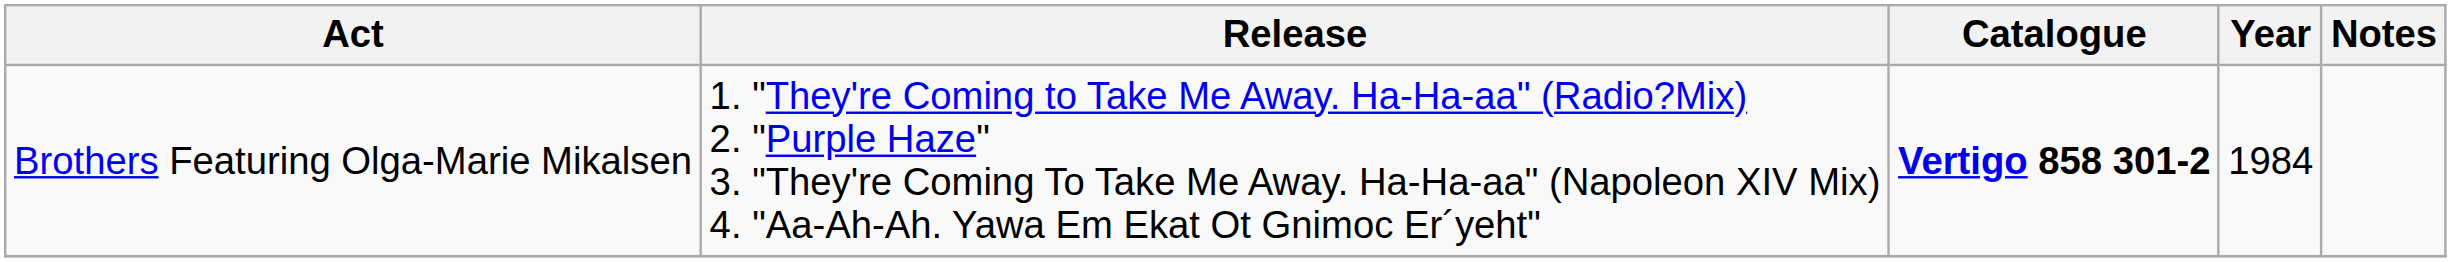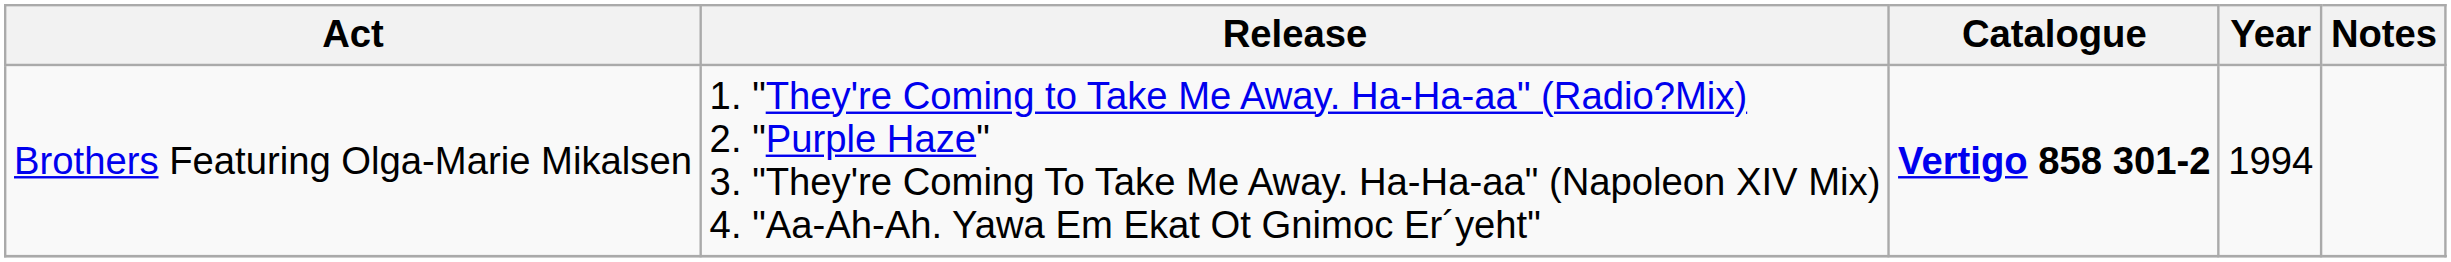 <table class="wikitable plainrowheaders sortable">
 <tr>
 <th scope="col">Act</th>
 <th scope="col">Release</th>
 <th scope="col">Catalogue</th>
 <th scope="col">Year</th>
 <th scope="col" class="unsortable">Notes</th>
 </tr>
 <tr>
 <td><a href='#'>Brothers</a> Featuring Olga-Marie Mikalsen</td>
 <td>1. "<a href='#'>They're Coming to Take Me Away. Ha-Ha-aa" (Radio?Mix)</a><br> 2. "<a href='#'>Purple Haze</a>"<br> 3. "They're Coming To Take Me Away. Ha-Ha-aa" (Napoleon XIV Mix)<br> 4. "Aa-Ah-Ah. Yawa Em Ekat Ot Gnimoc Er´yeht"</td>
 <td><strong><a href='#'>Vertigo</a> 858 301-2</strong></td>
-<td>1984</td>
+<td>1994</td>
 <td></td>
 </tr>
 <tr>
 </tr>
 </table>
